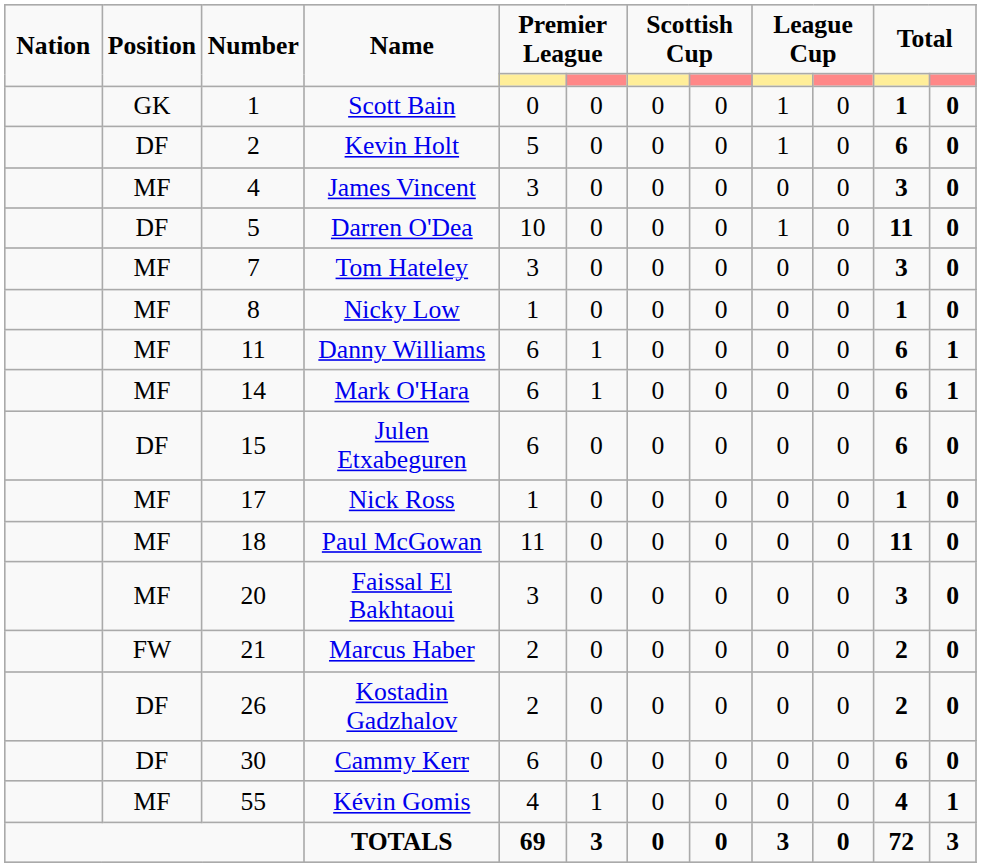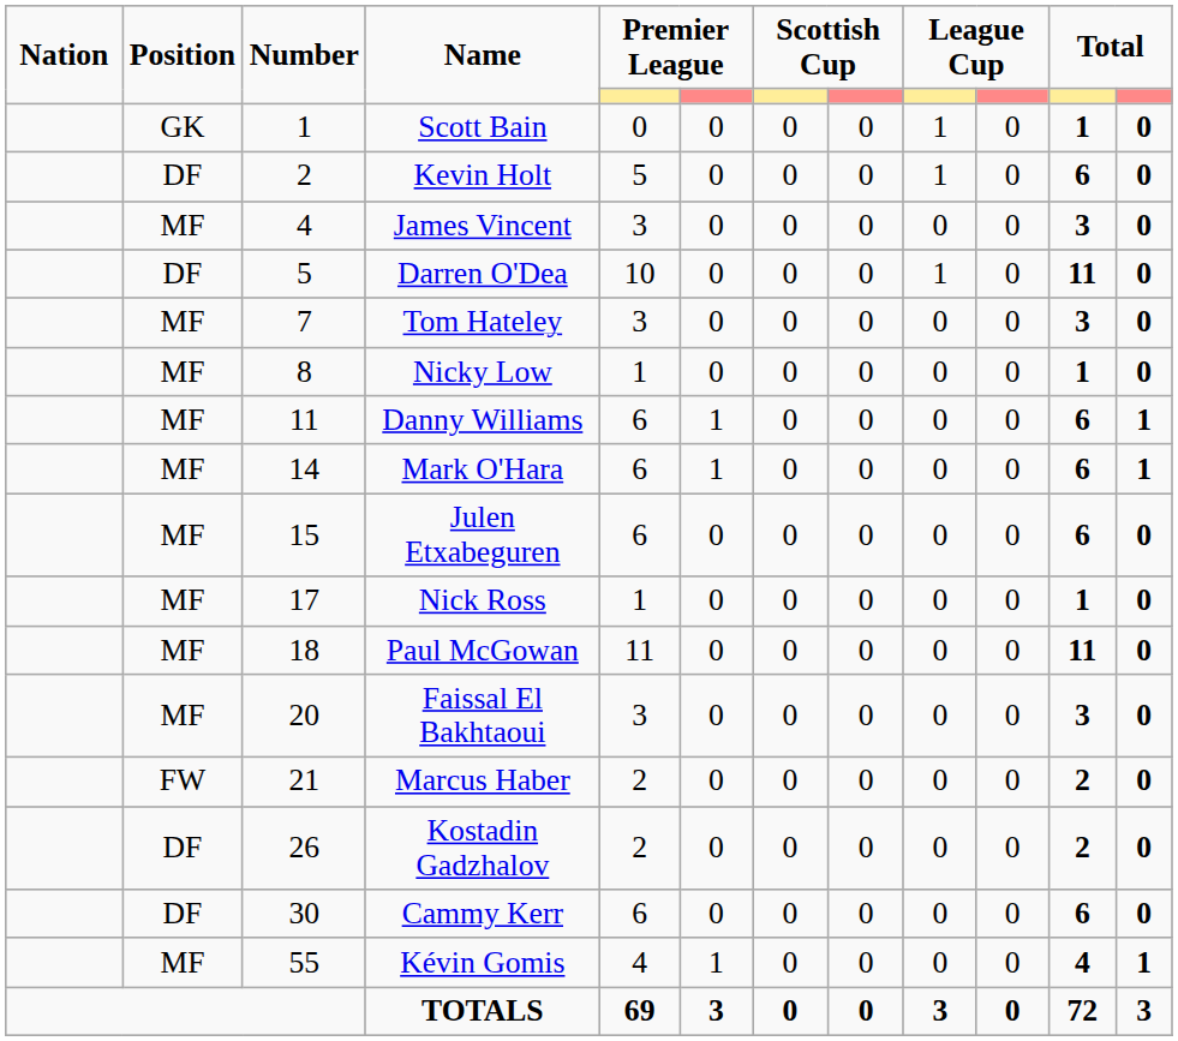 <table class="wikitable" style="font-size: 100%; text-align: center;">
 <tr>
 <td rowspan="2" width="10%" align="center"><strong>Nation</strong></td>
 <td rowspan="2" width="10%" align="center"><strong>Position</strong></td>
 <td rowspan="2" width="10%" align="center"><strong>Number</strong></td>
 <td rowspan="2" width="20%" align="center"><strong>Name</strong></td>
 <td colspan="2" align="center"><strong>Premier League</strong></td>
 <td colspan="2" align="center"><strong>Scottish Cup</strong></td>
 <td colspan="2" align="center"><strong>League Cup</strong></td>
 <td colspan="2" align="center"><strong>Total </strong></td>
 </tr>
 <tr>
 <th width=60 style="background: #FFEE99"></th>
 <th width=60 style="background: #FF8888"></th>
 <th width=60 style="background: #FFEE99"></th>
 <th width=60 style="background: #FF8888"></th>
 <th width=60 style="background: #FFEE99"></th>
 <th width=60 style="background: #FF8888"></th>
 <th width=60 style="background: #FFEE99"></th>
 <th width=60 style="background: #FF8888"></th>
 </tr>
 <tr>
 <td></td>
 <td>GK</td>
 <td>1</td>
 <td><a href='#'>Scott Bain</a></td>
 <td>0</td>
 <td>0</td>
 <td>0</td>
 <td>0</td>
 <td>1</td>
 <td>0</td>
 <td><strong>1</strong></td>
 <td><strong>0</strong></td>
 </tr>
 <tr>
 <td></td>
 <td>DF</td>
 <td>2</td>
 <td><a href='#'>Kevin Holt</a></td>
 <td>5</td>
 <td>0</td>
 <td>0</td>
 <td>0</td>
 <td>1</td>
 <td>0</td>
 <td><strong>6</strong></td>
 <td><strong>0</strong></td>
 </tr>
 <tr>
 <td></td>
 <td>MF</td>
 <td>4</td>
 <td><a href='#'>James Vincent</a></td>
 <td>3</td>
 <td>0</td>
 <td>0</td>
 <td>0</td>
 <td>0</td>
 <td>0</td>
 <td><strong>3</strong></td>
 <td><strong>0</strong></td>
 </tr>
 <tr>
 <td></td>
 <td>DF</td>
 <td>5</td>
 <td><a href='#'>Darren O'Dea</a></td>
 <td>10</td>
 <td>0</td>
 <td>0</td>
 <td>0</td>
 <td>1</td>
 <td>0</td>
 <td><strong>11</strong></td>
 <td><strong>0</strong></td>
 </tr>
 <tr>
 <td></td>
 <td>MF</td>
 <td>7</td>
 <td><a href='#'>Tom Hateley</a></td>
 <td>3</td>
 <td>0</td>
 <td>0</td>
 <td>0</td>
 <td>0</td>
 <td>0</td>
 <td><strong>3</strong></td>
 <td><strong>0</strong></td>
 </tr>
 <tr>
 <td></td>
 <td>MF</td>
 <td>8</td>
 <td><a href='#'>Nicky Low</a></td>
 <td>1</td>
 <td>0</td>
 <td>0</td>
 <td>0</td>
 <td>0</td>
 <td>0</td>
 <td><strong>1</strong></td>
 <td><strong>0</strong></td>
 </tr>
 <tr>
 <td></td>
 <td>MF</td>
 <td>11</td>
 <td><a href='#'>Danny Williams</a></td>
 <td>6</td>
 <td>1</td>
 <td>0</td>
 <td>0</td>
 <td>0</td>
 <td>0</td>
 <td><strong>6</strong></td>
 <td><strong>1</strong></td>
 </tr>
 <tr>
 <td></td>
 <td>MF</td>
 <td>14</td>
 <td><a href='#'>Mark O'Hara</a></td>
 <td>6</td>
 <td>1</td>
 <td>0</td>
 <td>0</td>
 <td>0</td>
 <td>0</td>
 <td><strong>6</strong></td>
 <td><strong>1</strong></td>
 </tr>
 <tr>
 <td></td>
-<td>DF</td>
+<td>MF</td>
 <td>15</td>
 <td><a href='#'>Julen Etxabeguren</a></td>
 <td>6</td>
 <td>0</td>
 <td>0</td>
 <td>0</td>
 <td>0</td>
 <td>0</td>
 <td><strong>6</strong></td>
 <td><strong>0</strong></td>
 </tr>
 <tr>
 <td></td>
 <td>MF</td>
 <td>17</td>
 <td><a href='#'>Nick Ross</a></td>
 <td>1</td>
 <td>0</td>
 <td>0</td>
 <td>0</td>
 <td>0</td>
 <td>0</td>
 <td><strong>1</strong></td>
 <td><strong>0</strong></td>
 </tr>
 <tr>
 <td></td>
 <td>MF</td>
 <td>18</td>
 <td><a href='#'>Paul McGowan</a></td>
 <td>11</td>
 <td>0</td>
 <td>0</td>
 <td>0</td>
 <td>0</td>
 <td>0</td>
 <td><strong>11</strong></td>
 <td><strong>0</strong></td>
 </tr>
 <tr>
 <td></td>
 <td>MF</td>
 <td>20</td>
 <td><a href='#'>Faissal El Bakhtaoui</a></td>
 <td>3</td>
 <td>0</td>
 <td>0</td>
 <td>0</td>
 <td>0</td>
 <td>0</td>
 <td><strong>3</strong></td>
 <td><strong>0</strong></td>
 </tr>
 <tr>
 <td></td>
 <td>FW</td>
 <td>21</td>
 <td><a href='#'>Marcus Haber</a></td>
 <td>2</td>
 <td>0</td>
 <td>0</td>
 <td>0</td>
 <td>0</td>
 <td>0</td>
 <td><strong>2</strong></td>
 <td><strong>0</strong></td>
 </tr>
 <tr>
 <td></td>
 <td>DF</td>
 <td>26</td>
 <td><a href='#'>Kostadin Gadzhalov</a></td>
 <td>2</td>
 <td>0</td>
 <td>0</td>
 <td>0</td>
 <td>0</td>
 <td>0</td>
 <td><strong>2</strong></td>
 <td><strong>0</strong></td>
 </tr>
 <tr>
 <td></td>
 <td>DF</td>
 <td>30</td>
 <td><a href='#'>Cammy Kerr</a></td>
 <td>6</td>
 <td>0</td>
 <td>0</td>
 <td>0</td>
 <td>0</td>
 <td>0</td>
 <td><strong>6</strong></td>
 <td><strong>0</strong></td>
 </tr>
 <tr>
 <td></td>
 <td>MF</td>
 <td>55</td>
 <td><a href='#'>Kévin Gomis</a></td>
 <td>4</td>
 <td>1</td>
 <td>0</td>
 <td>0</td>
 <td>0</td>
 <td>0</td>
 <td><strong>4</strong></td>
 <td><strong>1</strong></td>
 </tr>
 <tr>
 <td colspan="3"></td>
 <td><strong>TOTALS</strong></td>
 <td><strong>69</strong></td>
 <td><strong>3</strong></td>
 <td><strong>0</strong></td>
 <td><strong>0</strong></td>
 <td><strong>3</strong></td>
 <td><strong>0</strong></td>
 <td><strong>72</strong></td>
 <td><strong>3</strong></td>
 </tr>
 <tr>
 </tr>
 </table>
